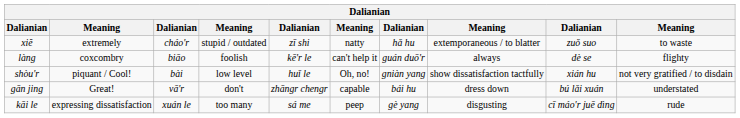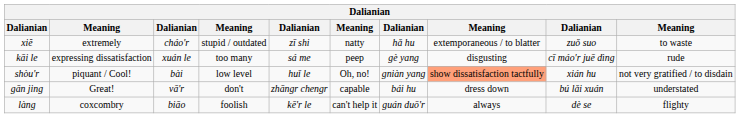 <table class="wikitable" style="text-align: center">
 <tr>
 <th colspan="10">Dalianian</th>
 </tr>
 <tr>
 <th>Dalianian</th>
 <th>Meaning</th>
 <th>Dalianian</th>
 <th>Meaning</th>
 <th>Dalianian</th>
 <th>Meaning</th>
 <th>Dalianian</th>
 <th>Meaning</th>
 <th>Dalianian</th>
 <th>Meaning</th>
 </tr>
 <tr>
 <td><em>xiĕ</em></td>
 <td>extremely</td>
 <td><em>cháo'r</em></td>
 <td>stupid / outdated</td>
 <td><em>zī shi</em></td>
 <td>natty</td>
 <td><em>hǎ hu</em></td>
 <td>extemporaneous / to blatter</td>
 <td><em>zuǒ suo</em></td>
 <td>to waste</td>
 </tr>
 <tr>
-<td><em>làng</em></td>
-<td>coxcombry</td>
-<td><em>biāo</em></td>
-<td>foolish</td>
-<td><em>kē'r le</em></td>
-<td>can't help it</td>
-<td><em>guán duō'r</em></td>
-<td>always</td>
-<td><em>dè se</em></td>
-<td>flighty</td>
+<td><em>kāi le</em></td>
+<td>expressing dissatisfaction</td>
+<td><em>xuán le</em></td>
+<td>too many</td>
+<td><em>sá me</em></td>
+<td>peep</td>
+<td><em>gè yang</em></td>
+<td>disgusting</td>
+<td><em>cī máo'r juē dìng</em></td>
+<td>rude</td>
 </tr>
 <tr>
 <td><em>shòu'r</em></td>
 <td>piquant / Cool!</td>
 <td><em>bài</em></td>
 <td>low level</td>
 <td><em>huǐ le</em></td>
 <td>Oh, no!</td>
 <td><em>gniàn yang</em></td>
-<td>show dissatisfaction tactfully</td>
+<td style="background: lightsalmon;">show dissatisfaction tactfully</td>
 <td><em>xián hu</em></td>
 <td>not very gratified / to disdain</td>
 </tr>
 <tr>
 <td><em>gān jing</em></td>
 <td>Great!</td>
 <td><em>vā'r</em></td>
 <td>don't</td>
 <td><em>zhāngr chengr</em></td>
 <td>capable</td>
 <td><em>bái hu</em></td>
 <td>dress down</td>
 <td><em>bú lǎi xuán</em></td>
 <td>understated</td>
 </tr>
 <tr>
-<td><em>kāi le</em></td>
-<td>expressing dissatisfaction</td>
-<td><em>xuán le</em></td>
-<td>too many</td>
-<td><em>sá me</em></td>
-<td>peep</td>
-<td><em>gè yang</em></td>
-<td>disgusting</td>
-<td><em>cī máo'r juē dìng</em></td>
-<td>rude</td>
+<td><em>làng</em></td>
+<td>coxcombry</td>
+<td><em>biāo</em></td>
+<td>foolish</td>
+<td><em>kē'r le</em></td>
+<td>can't help it</td>
+<td><em>guán duō'r</em></td>
+<td>always</td>
+<td><em>dè se</em></td>
+<td>flighty</td>
 </tr>
 </table>
